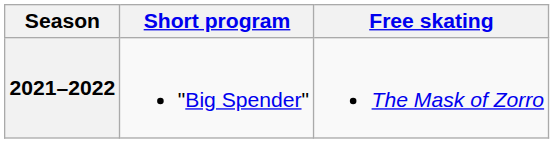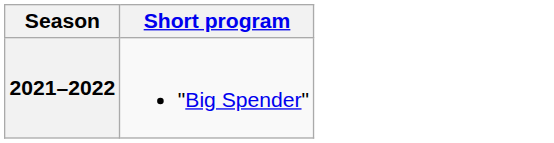 <table class=wikitable style=text-align:center>
 <tr>
 <th>Season</th>
 <th><a href='#'>Short program</a></th>
-<th><a href='#'>Free skating</a></th>
 </tr>
 <tr>
 <th>2021–2022 <br> </th>
 <td><br><ul><li>"<a href='#'>Big Spender</a>" <br> </li></ul></td>
-<td><br><ul><li><em><a href='#'>The Mask of Zorro</a></em> <br> </li></ul></td>
 </tr>
 </table>
